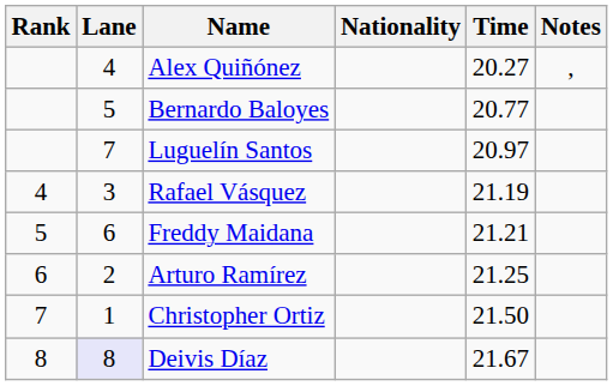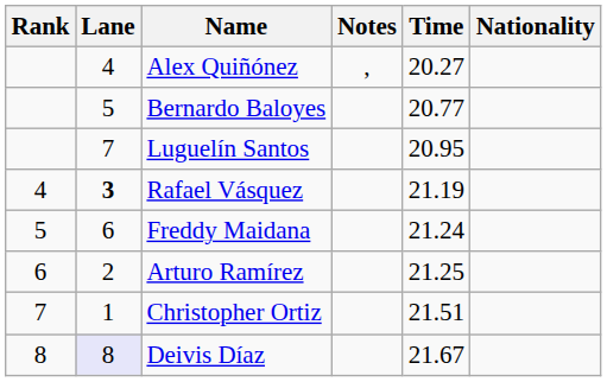 <table class="wikitable sortable" style="text-align:center;font-size:95%">
 <tr>
 <th>Rank</th>
 <th>Lane</th>
 <th>Name</th>
+<th>Notes</th>
+<th>Time</th>
 <th>Nationality</th>
-<th>Time</th>
-<th>Notes</th>
 </tr>
 <tr>
 <td></td>
 <td>4</td>
 <td align=left><a href='#'>Alex Quiñónez</a></td>
+<td>, </td>
+<td>20.27</td>
 <td align=left></td>
-<td>20.27</td>
-<td>, </td>
 </tr>
 <tr>
 <td></td>
 <td>5</td>
 <td align=left><a href='#'>Bernardo Baloyes</a></td>
+<td></td>
+<td>20.77</td>
 <td align=left></td>
-<td>20.77</td>
-<td></td>
 </tr>
 <tr>
 <td></td>
 <td>7</td>
 <td align=left><a href='#'>Luguelín Santos</a></td>
+<td></td>
+<td>20.95</td>
 <td align=left></td>
-<td>20.97</td>
-<td></td>
 </tr>
 <tr>
 <td>4</td>
-<td>3</td>
+<td><strong>3</strong></td>
 <td align=left><a href='#'>Rafael Vásquez</a></td>
+<td></td>
+<td>21.19</td>
 <td align=left></td>
-<td>21.19</td>
-<td></td>
 </tr>
 <tr>
 <td>5</td>
 <td>6</td>
 <td align=left><a href='#'>Freddy Maidana</a></td>
+<td></td>
+<td>21.24</td>
 <td align=left></td>
-<td>21.21</td>
-<td></td>
 </tr>
 <tr>
 <td>6</td>
 <td>2</td>
 <td align=left><a href='#'>Arturo Ramírez</a></td>
+<td></td>
+<td>21.25</td>
 <td align=left></td>
-<td>21.25</td>
-<td></td>
 </tr>
 <tr>
 <td>7</td>
 <td>1</td>
 <td align=left><a href='#'>Christopher Ortiz</a></td>
+<td></td>
+<td>21.51</td>
 <td align=left></td>
-<td>21.50</td>
-<td></td>
 </tr>
 <tr>
 <td>8</td>
 <td style="background: lavender;">8</td>
 <td align=left><a href='#'>Deivis Díaz</a></td>
+<td></td>
+<td>21.67</td>
 <td align=left></td>
-<td>21.67</td>
-<td></td>
 </tr>
 </table>
